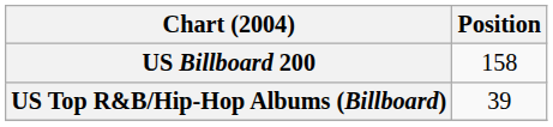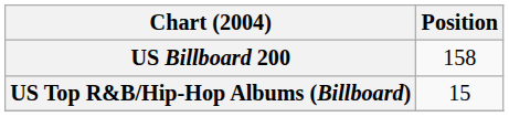 <table class="wikitable sortable plainrowheaders" style="text-align:center">
 <tr>
 <th scope="col">Chart (2004)</th>
 <th scope="col">Position</th>
 </tr>
 <tr>
 <th scope="row">US <em>Billboard</em> 200</th>
 <td style="text-align:center;">158</td>
 </tr>
 <tr>
 <th scope="row">US Top R&B/Hip-Hop Albums (<em>Billboard</em>)</th>
-<td style="text-align:center;">39</td>
+<td style="text-align:center;">15</td>
 </tr>
 <tr>
 </tr>
 </table>
